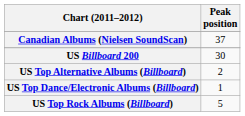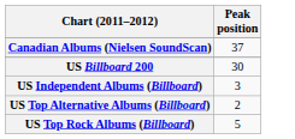 <table class="wikitable sortable plainrowheaders" style="text-align:center">
 <tr>
 <th scope="col">Chart (2011–2012)</th>
 <th scope="col">Peak<br>position</th>
 </tr>
 <tr>
 </tr>
 <tr>
 </tr>
 <tr>
 </tr>
 <tr>
 <th scope="row"><a href='#'>Canadian Albums</a> (<a href='#'>Nielsen SoundScan</a>)</th>
 <td>37</td>
 </tr>
 <tr>
 </tr>
 <tr>
 </tr>
 <tr>
 </tr>
 <tr>
 </tr>
 <tr>
 </tr>
 <tr>
 </tr>
 <tr>
 </tr>
 <tr>
 </tr>
 <tr>
 <th scope="row">US <a href='#'><em>Billboard</em> 200</a></th>
 <td>30</td>
 </tr>
 <tr>
+<th scope="row">US <a href='#'>Independent Albums</a> (<em><a href='#'>Billboard</a></em>)</th>
+<td>3</td>
+</tr>
+<tr>
 <th scope="row">US <a href='#'>Top Alternative Albums</a> (<em><a href='#'>Billboard</a></em>)</th>
 <td>2</td>
-</tr>
-<tr>
-<th scope="row">US <a href='#'>Top Dance/Electronic Albums</a> (<em><a href='#'>Billboard</a></em>)</th>
-<td>1</td>
 </tr>
 <tr>
 <th scope="row">US <a href='#'>Top Rock Albums</a> (<em><a href='#'>Billboard</a></em>)</th>
 <td>5</td>
 </tr>
 </table>
